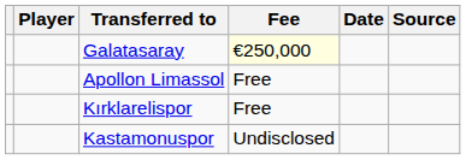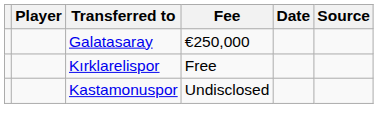 <table class="wikitable plainrowheaders sortable">
 <tr>
 <th></th>
 <th scope="col">Player</th>
 <th>Transferred to</th>
 <th style="width: 65px;">Fee</th>
 <th scope="col">Date</th>
 <th scope="col">Source</th>
 </tr>
 <tr>
 <td align="center"></td>
 <td></td>
 <td> <a href='#'>Galatasaray</a></td>
-<td style="background: lightyellow;">€250,000</td>
-<td></td>
-<td></td>
-</tr>
-<tr>
-<td align="center"></td>
-<td></td>
-<td> <a href='#'>Apollon Limassol</a></td>
-<td>Free</td>
+<td>€250,000</td>
 <td></td>
 <td></td>
 </tr>
 <tr>
 <td align="center"></td>
 <td></td>
 <td> <a href='#'>Kırklarelispor</a></td>
 <td>Free</td>
 <td></td>
 <td></td>
 </tr>
 <tr>
 <td align="center"></td>
 <td></td>
 <td> <a href='#'>Kastamonuspor</a></td>
 <td>Undisclosed</td>
 <td></td>
 <td></td>
 </tr>
 </table>
